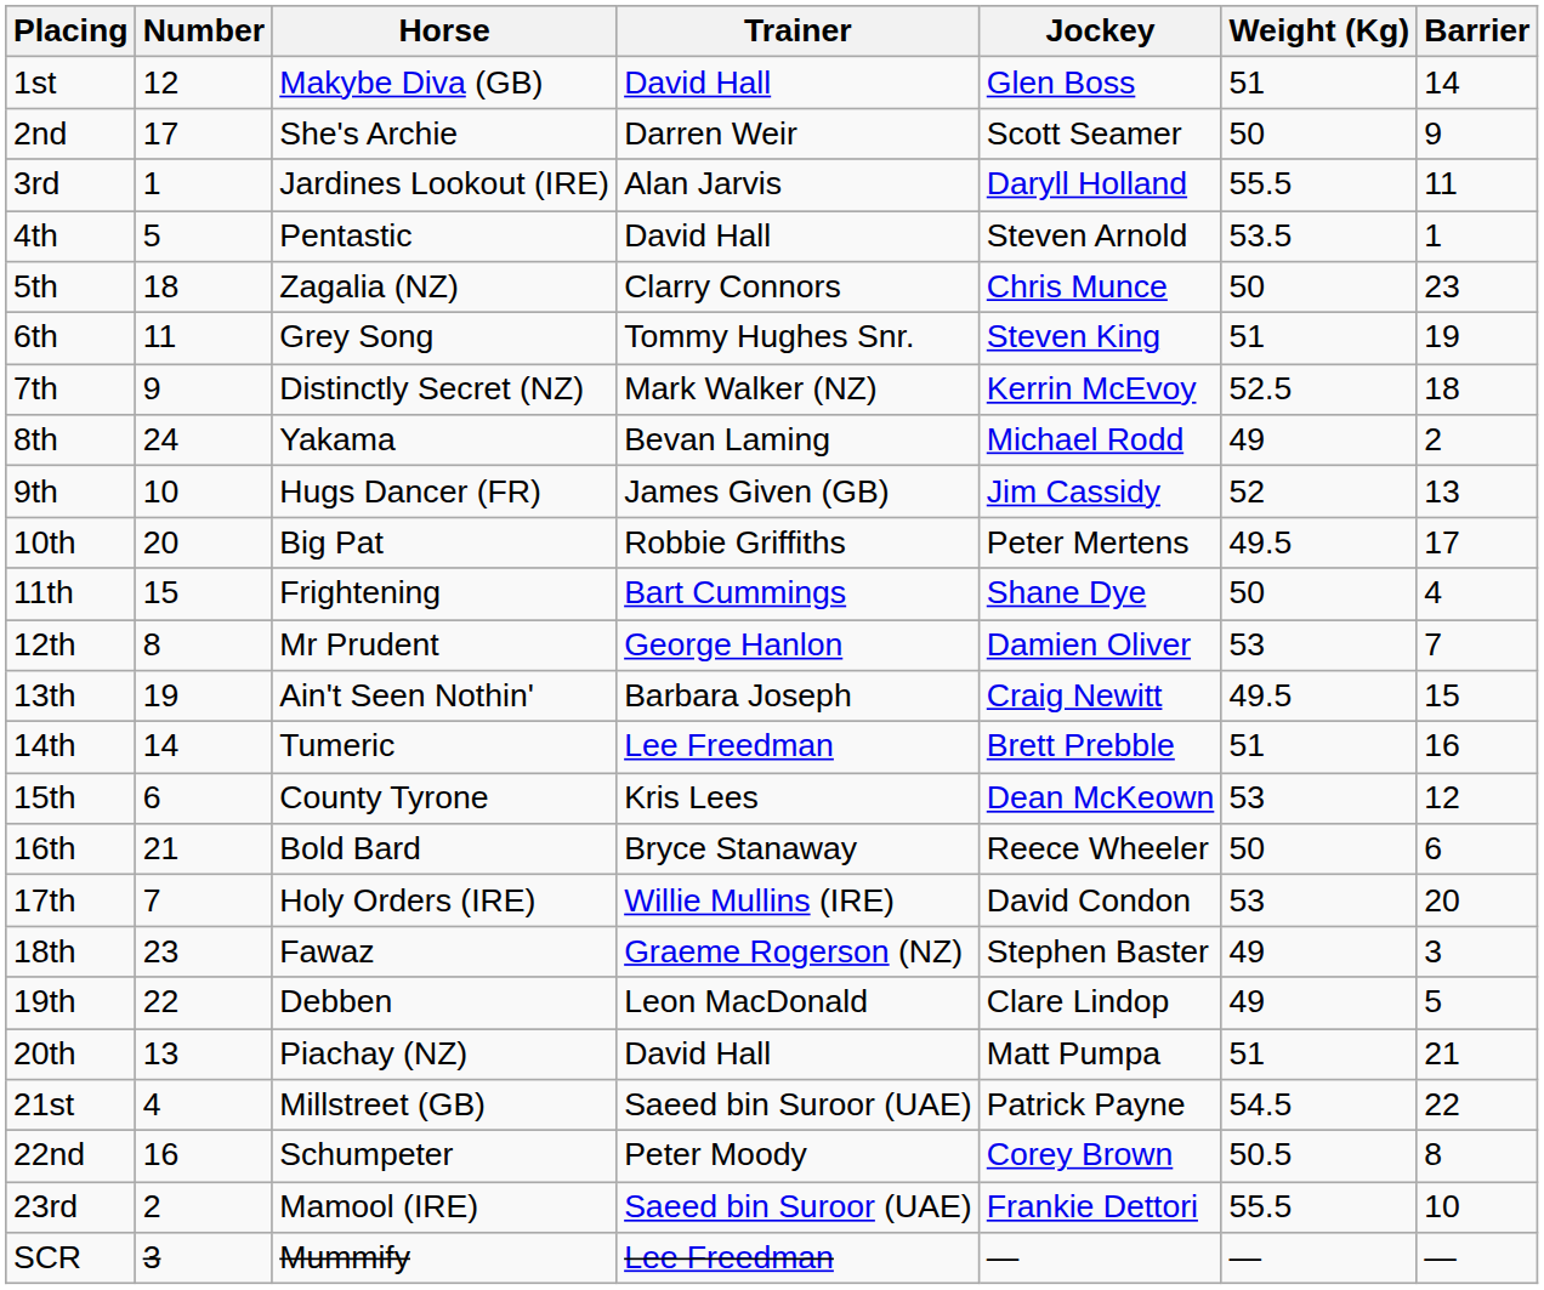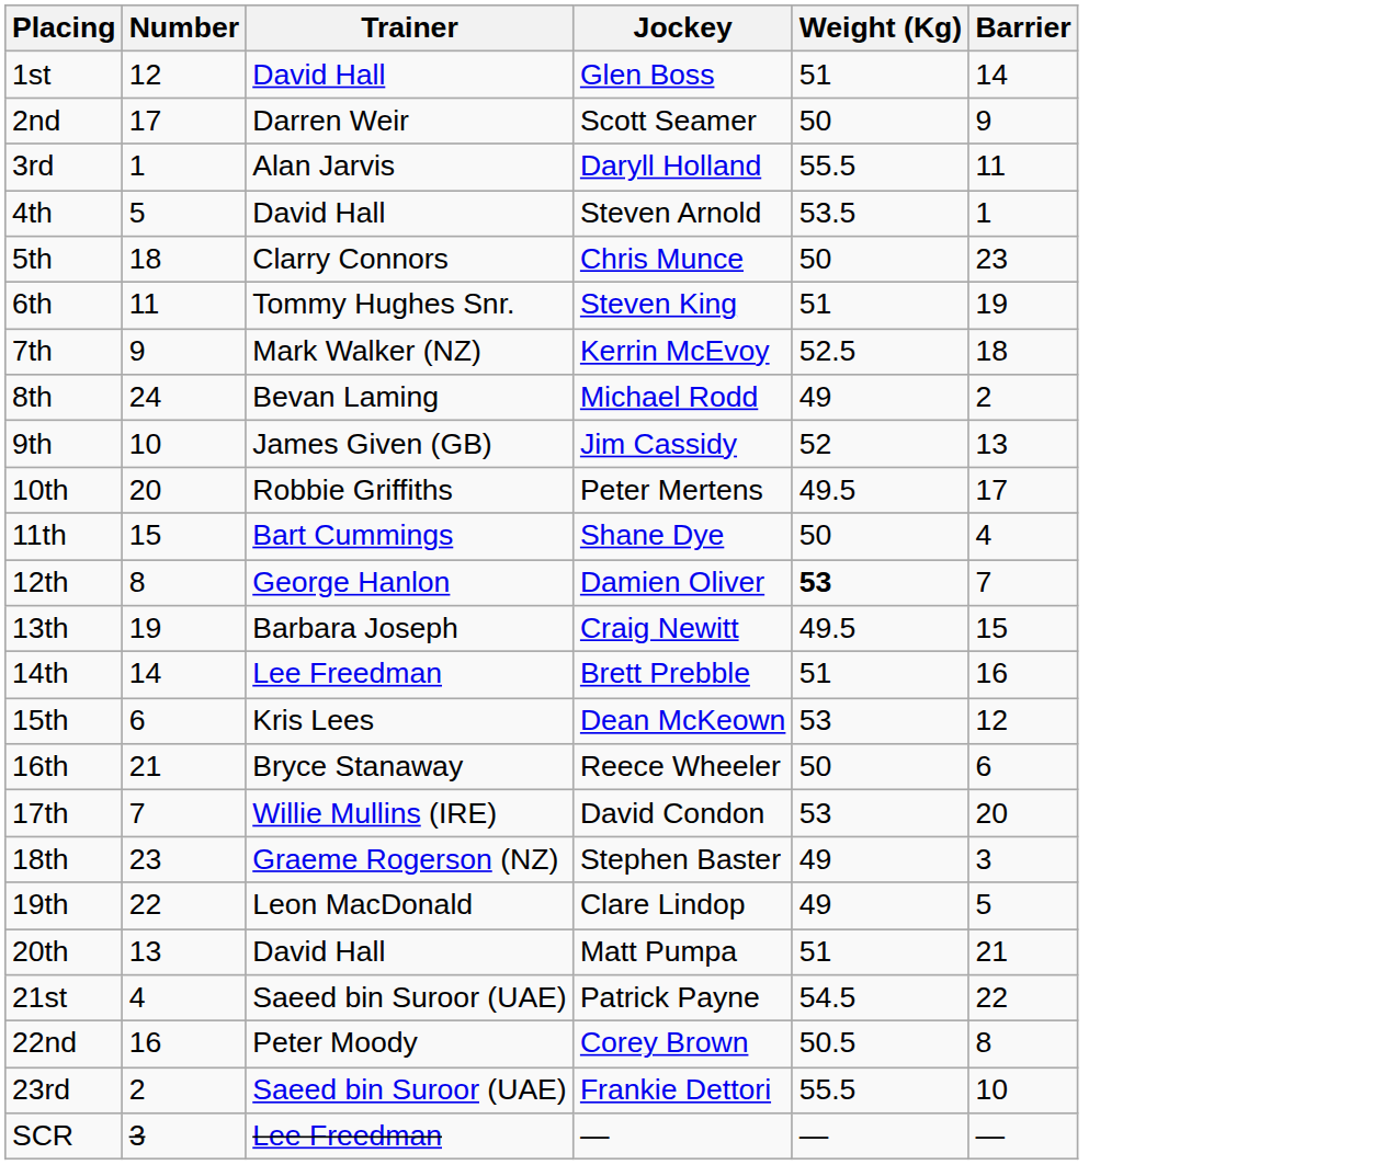 <table class="wikitable sortable">
 <tr>
 <th>Placing</th>
 <th>Number</th>
-<th>Horse</th>
 <th>Trainer</th>
 <th>Jockey</th>
 <th>Weight (Kg)</th>
 <th>Barrier</th>
 </tr>
 <tr>
 <td>1st</td>
 <td>12</td>
-<td><a href='#'>Makybe Diva</a> (GB)</td>
 <td><a href='#'>David Hall</a></td>
 <td><a href='#'>Glen Boss</a></td>
 <td>51</td>
 <td>14</td>
 </tr>
 <tr>
 <td>2nd</td>
 <td>17</td>
-<td>She's Archie</td>
 <td>Darren Weir</td>
 <td>Scott Seamer</td>
 <td>50</td>
 <td>9</td>
 </tr>
 <tr>
 <td>3rd</td>
 <td>1</td>
-<td>Jardines Lookout (IRE)</td>
 <td>Alan Jarvis</td>
 <td><a href='#'>Daryll Holland</a></td>
 <td>55.5</td>
 <td>11</td>
 </tr>
 <tr>
 <td>4th</td>
 <td>5</td>
-<td>Pentastic</td>
 <td>David Hall</td>
 <td>Steven Arnold</td>
 <td>53.5</td>
 <td>1</td>
 </tr>
 <tr>
 <td>5th</td>
 <td>18</td>
-<td>Zagalia (NZ)</td>
 <td>Clarry Connors</td>
 <td><a href='#'>Chris Munce</a></td>
 <td>50</td>
 <td>23</td>
 </tr>
 <tr>
 <td>6th</td>
 <td>11</td>
-<td>Grey Song</td>
 <td>Tommy Hughes Snr.</td>
 <td><a href='#'>Steven King</a></td>
 <td>51</td>
 <td>19</td>
 </tr>
 <tr>
 <td>7th</td>
 <td>9</td>
-<td>Distinctly Secret (NZ)</td>
 <td>Mark Walker (NZ)</td>
 <td><a href='#'>Kerrin McEvoy</a></td>
 <td>52.5</td>
 <td>18</td>
 </tr>
 <tr>
 <td>8th</td>
 <td>24</td>
-<td>Yakama</td>
 <td>Bevan Laming</td>
 <td><a href='#'>Michael Rodd</a></td>
 <td>49</td>
 <td>2</td>
 </tr>
 <tr>
 <td>9th</td>
 <td>10</td>
-<td>Hugs Dancer (FR)</td>
 <td>James Given (GB)</td>
 <td><a href='#'>Jim Cassidy</a></td>
 <td>52</td>
 <td>13</td>
 </tr>
 <tr>
 <td>10th</td>
 <td>20</td>
-<td>Big Pat</td>
 <td>Robbie Griffiths</td>
 <td>Peter Mertens</td>
 <td>49.5</td>
 <td>17</td>
 </tr>
 <tr>
 <td>11th</td>
 <td>15</td>
-<td>Frightening</td>
 <td><a href='#'>Bart Cummings</a></td>
 <td><a href='#'>Shane Dye</a></td>
 <td>50</td>
 <td>4</td>
 </tr>
 <tr>
 <td>12th</td>
 <td>8</td>
-<td>Mr Prudent</td>
 <td><a href='#'>George Hanlon</a></td>
 <td><a href='#'>Damien Oliver</a></td>
-<td>53</td>
+<td><strong>53</strong></td>
 <td>7</td>
 </tr>
 <tr>
 <td>13th</td>
 <td>19</td>
-<td>Ain't Seen Nothin'</td>
 <td>Barbara Joseph</td>
 <td><a href='#'>Craig Newitt</a></td>
 <td>49.5</td>
 <td>15</td>
 </tr>
 <tr>
 <td>14th</td>
 <td>14</td>
-<td>Tumeric</td>
 <td><a href='#'>Lee Freedman</a></td>
 <td><a href='#'>Brett Prebble</a></td>
 <td>51</td>
 <td>16</td>
 </tr>
 <tr>
 <td>15th</td>
 <td>6</td>
-<td>County Tyrone</td>
 <td>Kris Lees</td>
 <td><a href='#'>Dean McKeown</a></td>
 <td>53</td>
 <td>12</td>
 </tr>
 <tr>
 <td>16th</td>
 <td>21</td>
-<td>Bold Bard</td>
 <td>Bryce Stanaway</td>
 <td>Reece Wheeler</td>
 <td>50</td>
 <td>6</td>
 </tr>
 <tr>
 <td>17th</td>
 <td>7</td>
-<td>Holy Orders (IRE)</td>
 <td><a href='#'>Willie Mullins</a> (IRE)</td>
 <td>David Condon</td>
 <td>53</td>
 <td>20</td>
 </tr>
 <tr>
 <td>18th</td>
 <td>23</td>
-<td>Fawaz</td>
 <td><a href='#'>Graeme Rogerson</a> (NZ)</td>
 <td>Stephen Baster</td>
 <td>49</td>
 <td>3</td>
 </tr>
 <tr>
 <td>19th</td>
 <td>22</td>
-<td>Debben</td>
 <td>Leon MacDonald</td>
 <td>Clare Lindop</td>
 <td>49</td>
 <td>5</td>
 </tr>
 <tr>
 <td>20th</td>
 <td>13</td>
-<td>Piachay (NZ)</td>
 <td>David Hall</td>
 <td>Matt Pumpa</td>
 <td>51</td>
 <td>21</td>
 </tr>
 <tr>
 <td>21st</td>
 <td>4</td>
-<td>Millstreet (GB)</td>
 <td>Saeed bin Suroor (UAE)</td>
 <td>Patrick Payne</td>
 <td>54.5</td>
 <td>22</td>
 </tr>
 <tr>
 <td>22nd</td>
 <td>16</td>
-<td>Schumpeter</td>
 <td>Peter Moody</td>
 <td><a href='#'>Corey Brown</a></td>
 <td>50.5</td>
 <td>8</td>
 </tr>
 <tr>
 <td>23rd</td>
 <td>2</td>
-<td>Mamool (IRE)</td>
 <td><a href='#'>Saeed bin Suroor</a> (UAE)</td>
 <td><a href='#'>Frankie Dettori</a></td>
 <td>55.5</td>
 <td>10</td>
 </tr>
 <tr>
 <td>SCR</td>
 <td><s>3</s></td>
-<td><s>Mummify</s></td>
 <td><s><a href='#'>Lee Freedman</a></s></td>
 <td>—</td>
 <td>—</td>
 <td>—</td>
 </tr>
 </table>
